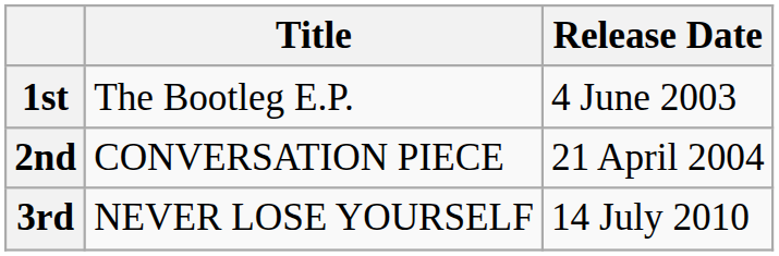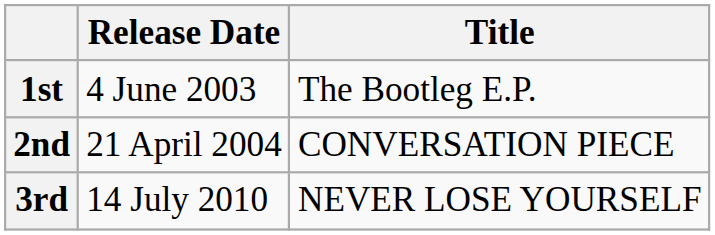 <table class="wikitable">
 <tr>
 <th></th>
+<th>Release Date</th>
 <th>Title</th>
-<th>Release Date</th>
 </tr>
 <tr>
 <th>1st</th>
+<td>4 June 2003</td>
 <td>The Bootleg E.P.</td>
-<td>4 June 2003</td>
 </tr>
 <tr>
 <th>2nd</th>
+<td>21 April 2004</td>
 <td>CONVERSATION PIECE</td>
-<td>21 April 2004</td>
 </tr>
 <tr>
 <th>3rd</th>
+<td>14 July 2010</td>
 <td>NEVER LOSE YOURSELF</td>
-<td>14 July 2010</td>
 </tr>
 </table>
